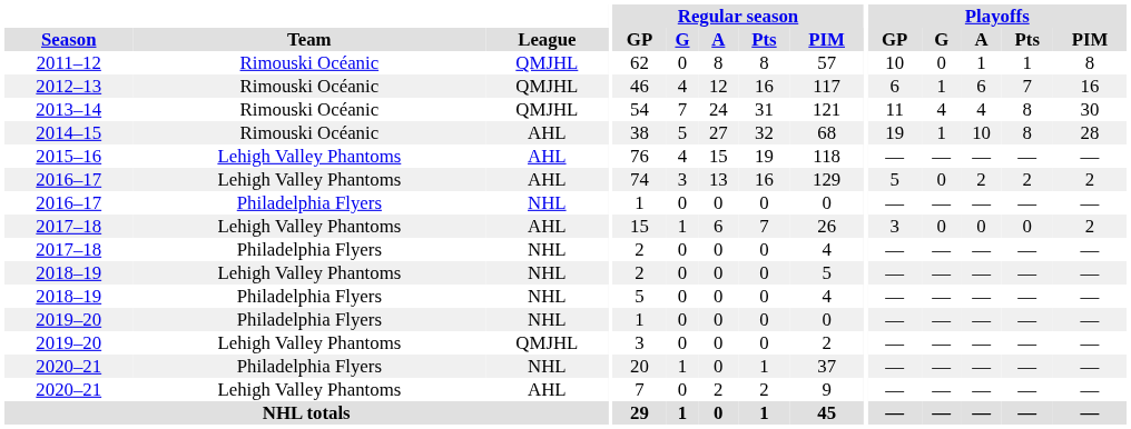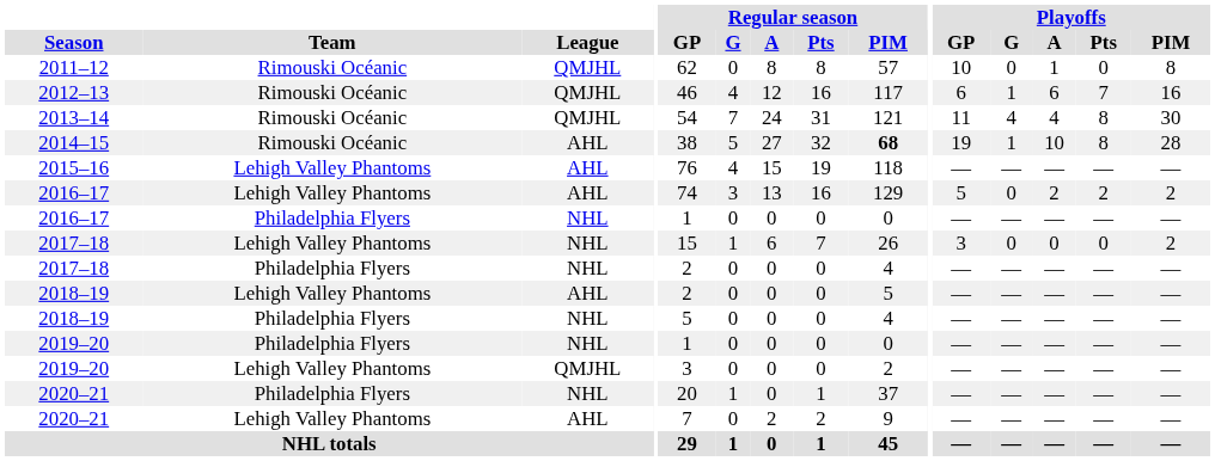 <table border="0" cellpadding="1" cellspacing="0" style="text-align:center; width:60em">
 <tr bgcolor="#e0e0e0">
 <th colspan="3" bgcolor="#ffffff"></th>
 <th rowspan="99" bgcolor="#ffffff"></th>
 <th colspan="5"><a href='#'>Regular season</a></th>
 <th rowspan="99" bgcolor="#ffffff"></th>
 <th colspan="5"><a href='#'>Playoffs</a></th>
 </tr>
 <tr bgcolor="#e0e0e0">
 <th><a href='#'>Season</a></th>
 <th>Team</th>
 <th>League</th>
 <th>GP</th>
 <th><a href='#'>G</a></th>
 <th><a href='#'>A</a></th>
 <th><a href='#'>Pts</a></th>
 <th><a href='#'>PIM</a></th>
 <th>GP</th>
 <th>G</th>
 <th>A</th>
 <th>Pts</th>
 <th>PIM</th>
 </tr>
 <tr>
 <td><a href='#'>2011–12</a></td>
 <td><a href='#'>Rimouski Océanic</a></td>
 <td><a href='#'>QMJHL</a></td>
 <td>62</td>
 <td>0</td>
 <td>8</td>
 <td>8</td>
 <td>57</td>
 <td>10</td>
 <td>0</td>
 <td>1</td>
-<td>1</td>
+<td>0</td>
 <td>8</td>
 </tr>
 <tr bgcolor="#f0f0f0">
 <td><a href='#'>2012–13</a></td>
 <td>Rimouski Océanic</td>
 <td>QMJHL</td>
 <td>46</td>
 <td>4</td>
 <td>12</td>
 <td>16</td>
 <td>117</td>
 <td>6</td>
 <td>1</td>
 <td>6</td>
 <td>7</td>
 <td>16</td>
 </tr>
 <tr>
 <td><a href='#'>2013–14</a></td>
 <td>Rimouski Océanic</td>
 <td>QMJHL</td>
 <td>54</td>
 <td>7</td>
 <td>24</td>
 <td>31</td>
 <td>121</td>
 <td>11</td>
 <td>4</td>
 <td>4</td>
 <td>8</td>
 <td>30</td>
 </tr>
 <tr bgcolor="#f0f0f0">
 <td><a href='#'>2014–15</a></td>
 <td>Rimouski Océanic</td>
 <td>AHL</td>
 <td>38</td>
 <td>5</td>
 <td>27</td>
 <td>32</td>
-<td>68</td>
+<td><strong>68</strong></td>
 <td>19</td>
 <td>1</td>
 <td>10</td>
 <td>8</td>
 <td>28</td>
 </tr>
 <tr>
 <td><a href='#'>2015–16</a></td>
 <td><a href='#'>Lehigh Valley Phantoms</a></td>
 <td><a href='#'>AHL</a></td>
 <td>76</td>
 <td>4</td>
 <td>15</td>
 <td>19</td>
 <td>118</td>
 <td>—</td>
 <td>—</td>
 <td>—</td>
 <td>—</td>
 <td>—</td>
 </tr>
 <tr bgcolor="#f0f0f0">
 <td><a href='#'>2016–17</a></td>
 <td>Lehigh Valley Phantoms</td>
 <td>AHL</td>
 <td>74</td>
 <td>3</td>
 <td>13</td>
 <td>16</td>
 <td>129</td>
 <td>5</td>
 <td>0</td>
 <td>2</td>
 <td>2</td>
 <td>2</td>
 </tr>
 <tr>
 <td><a href='#'>2016–17</a></td>
 <td><a href='#'>Philadelphia Flyers</a></td>
 <td><a href='#'>NHL</a></td>
 <td>1</td>
 <td>0</td>
 <td>0</td>
 <td>0</td>
 <td>0</td>
 <td>—</td>
 <td>—</td>
 <td>—</td>
 <td>—</td>
 <td>—</td>
 </tr>
 <tr bgcolor="#f0f0f0">
 <td><a href='#'>2017–18</a></td>
 <td>Lehigh Valley Phantoms</td>
-<td>AHL</td>
+<td>NHL</td>
 <td>15</td>
 <td>1</td>
 <td>6</td>
 <td>7</td>
 <td>26</td>
 <td>3</td>
 <td>0</td>
 <td>0</td>
 <td>0</td>
 <td>2</td>
 </tr>
 <tr>
 <td><a href='#'>2017–18</a></td>
 <td>Philadelphia Flyers</td>
 <td>NHL</td>
 <td>2</td>
 <td>0</td>
 <td>0</td>
 <td>0</td>
 <td>4</td>
 <td>—</td>
 <td>—</td>
 <td>—</td>
 <td>—</td>
 <td>—</td>
 </tr>
 <tr bgcolor="#f0f0f0">
 <td><a href='#'>2018–19</a></td>
 <td>Lehigh Valley Phantoms</td>
-<td>NHL</td>
+<td>AHL</td>
 <td>2</td>
 <td>0</td>
 <td>0</td>
 <td>0</td>
 <td>5</td>
 <td>—</td>
 <td>—</td>
 <td>—</td>
 <td>—</td>
 <td>—</td>
 </tr>
 <tr>
 <td><a href='#'>2018–19</a></td>
 <td>Philadelphia Flyers</td>
 <td>NHL</td>
 <td>5</td>
 <td>0</td>
 <td>0</td>
 <td>0</td>
 <td>4</td>
 <td>—</td>
 <td>—</td>
 <td>—</td>
 <td>—</td>
 <td>—</td>
 </tr>
 <tr bgcolor="#f0f0f0">
 <td><a href='#'>2019–20</a></td>
 <td>Philadelphia Flyers</td>
 <td>NHL</td>
 <td>1</td>
 <td>0</td>
 <td>0</td>
 <td>0</td>
 <td>0</td>
 <td>—</td>
 <td>—</td>
 <td>—</td>
 <td>—</td>
 <td>—</td>
 </tr>
 <tr>
 <td><a href='#'>2019–20</a></td>
 <td>Lehigh Valley Phantoms</td>
 <td>QMJHL</td>
 <td>3</td>
 <td>0</td>
 <td>0</td>
 <td>0</td>
 <td>2</td>
 <td>—</td>
 <td>—</td>
 <td>—</td>
 <td>—</td>
 <td>—</td>
 </tr>
 <tr bgcolor="#f0f0f0">
 <td><a href='#'>2020–21</a></td>
 <td>Philadelphia Flyers</td>
 <td>NHL</td>
 <td>20</td>
 <td>1</td>
 <td>0</td>
 <td>1</td>
 <td>37</td>
 <td>—</td>
 <td>—</td>
 <td>—</td>
 <td>—</td>
 <td>—</td>
 </tr>
 <tr>
 <td><a href='#'>2020–21</a></td>
 <td>Lehigh Valley Phantoms</td>
 <td>AHL</td>
 <td>7</td>
 <td>0</td>
 <td>2</td>
 <td>2</td>
 <td>9</td>
 <td>—</td>
 <td>—</td>
 <td>—</td>
 <td>—</td>
 <td>—</td>
 </tr>
 <tr bgcolor="#e0e0e0">
 <th colspan="3">NHL totals</th>
 <th>29</th>
 <th>1</th>
 <th>0</th>
 <th>1</th>
 <th>45</th>
 <th>—</th>
 <th>—</th>
 <th>—</th>
 <th>—</th>
 <th>—</th>
 </tr>
 </table>
